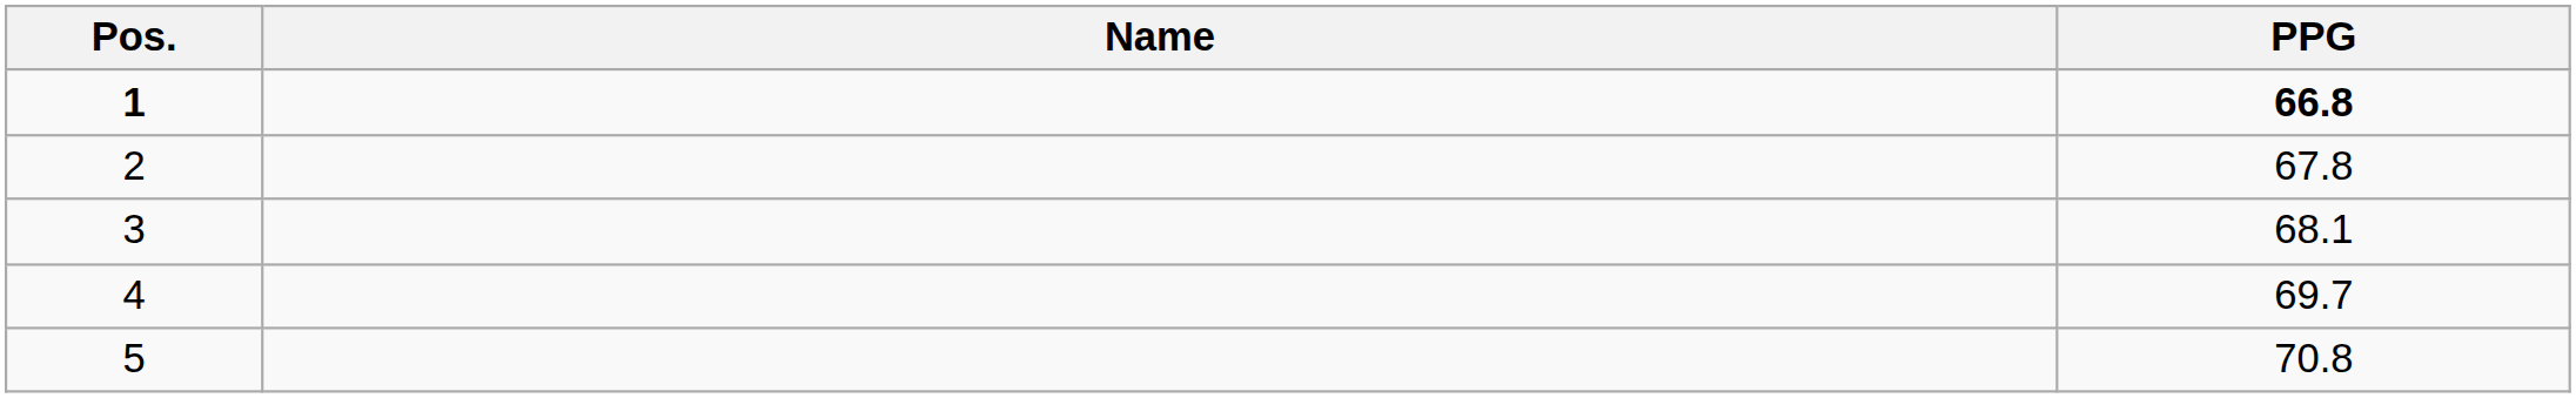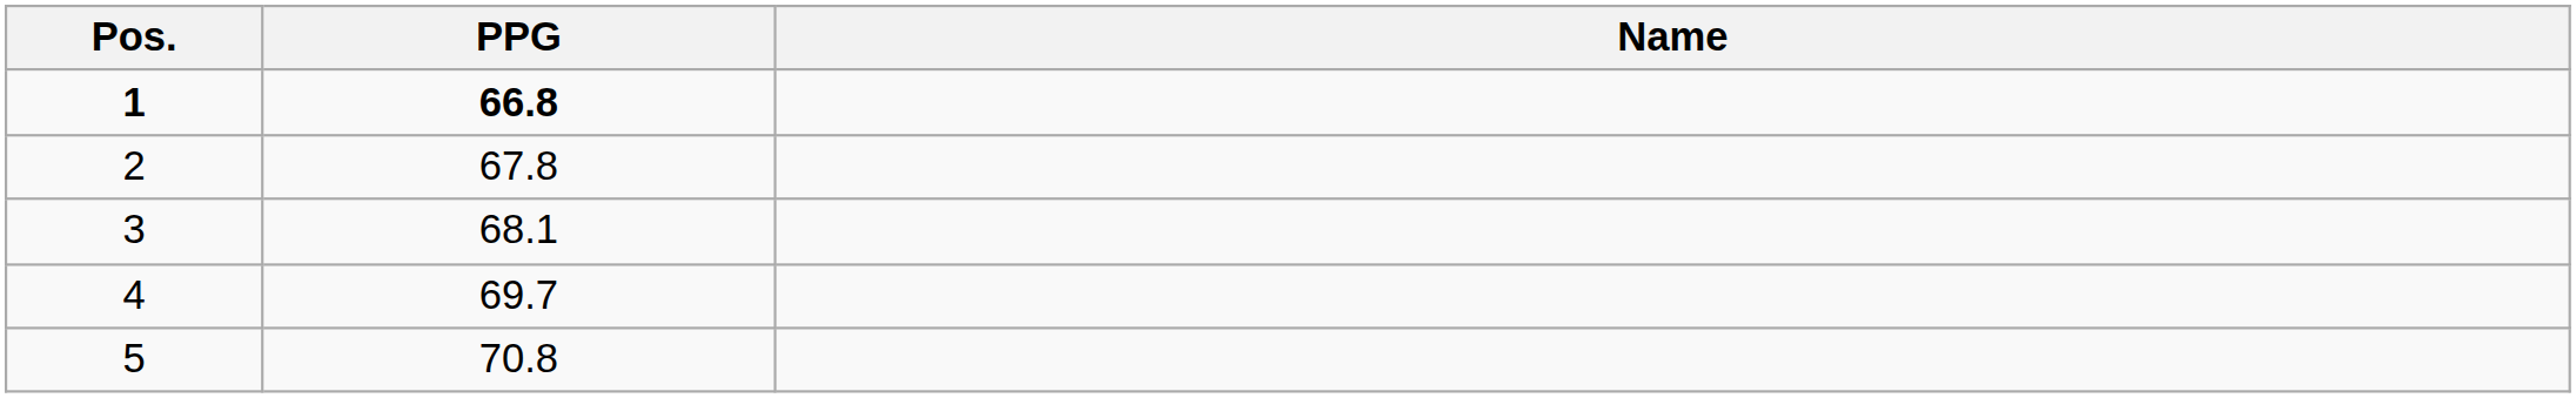 <table class=wikitable width="80%">
 <tr>
 <th width="10%">Pos.</th>
+<th width="20%">PPG</th>
 <th width="70%">Name</th>
-<th width="20%">PPG</th>
 </tr>
 <tr>
 <td align=center><strong>1</strong></td>
+<td align=center><strong>66.8</strong></td>
 <td><strong></strong></td>
-<td align=center><strong>66.8</strong></td>
 </tr>
 <tr>
 <td align=center>2</td>
+<td align=center>67.8</td>
 <td></td>
-<td align=center>67.8</td>
 </tr>
 <tr>
 <td align=center>3</td>
+<td align=center>68.1</td>
 <td></td>
-<td align=center>68.1</td>
 </tr>
 <tr>
 <td align=center>4</td>
+<td align=center>69.7</td>
 <td></td>
-<td align=center>69.7</td>
 </tr>
 <tr>
 <td align=center>5</td>
+<td align=center>70.8</td>
 <td></td>
-<td align=center>70.8</td>
 </tr>
 </table>
